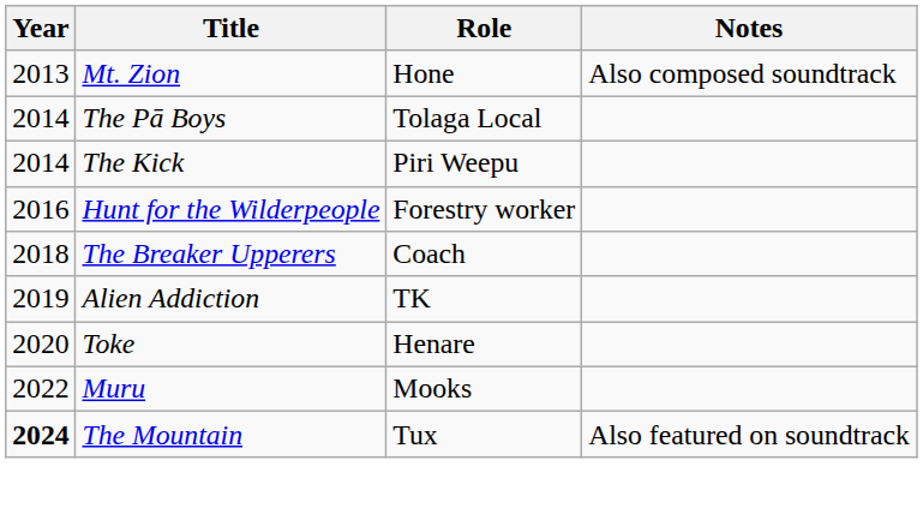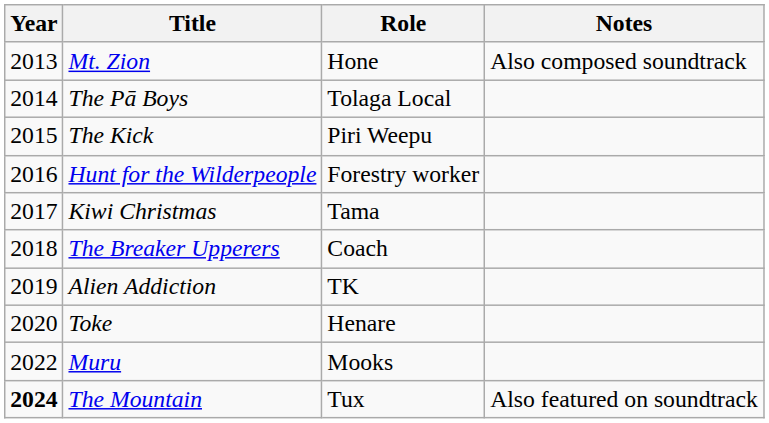 <table class="wikitable sortable">
 <tr>
 <th>Year</th>
 <th>Title</th>
 <th>Role</th>
 <th class="unsortable">Notes</th>
 </tr>
 <tr>
 <td>2013</td>
 <td><em><a href='#'>Mt. Zion</a></em></td>
 <td>Hone</td>
 <td>Also composed soundtrack</td>
 </tr>
 <tr>
 <td>2014</td>
 <td><em>The Pā Boys</em></td>
 <td>Tolaga Local</td>
 <td></td>
 </tr>
 <tr>
-<td>2014</td>
+<td>2015</td>
 <td><em>The Kick</em></td>
 <td>Piri Weepu</td>
 <td></td>
 </tr>
 <tr>
 <td>2016</td>
 <td><em><a href='#'>Hunt for the Wilderpeople</a></em></td>
 <td>Forestry worker</td>
+<td></td>
+</tr>
+<tr>
+<td>2017</td>
+<td><em>Kiwi Christmas</em></td>
+<td>Tama</td>
 <td></td>
 </tr>
 <tr>
 <td>2018</td>
 <td><em><a href='#'>The Breaker Upperers</a></em></td>
 <td>Coach</td>
 <td></td>
 </tr>
 <tr>
 <td>2019</td>
 <td><em>Alien Addiction</em></td>
 <td>TK</td>
 <td></td>
 </tr>
 <tr>
 <td>2020</td>
 <td><em>Toke</em></td>
 <td>Henare</td>
 <td></td>
 </tr>
 <tr>
 <td>2022</td>
 <td><em><a href='#'>Muru</a></em></td>
 <td>Mooks</td>
 <td></td>
 </tr>
 <tr>
 <td><strong>2024</strong></td>
 <td><em><a href='#'>The Mountain</a></em></td>
 <td>Tux</td>
 <td>Also featured on soundtrack</td>
 </tr>
 </table>
